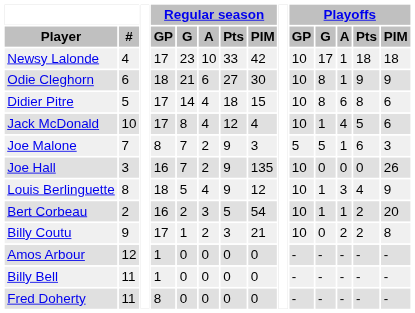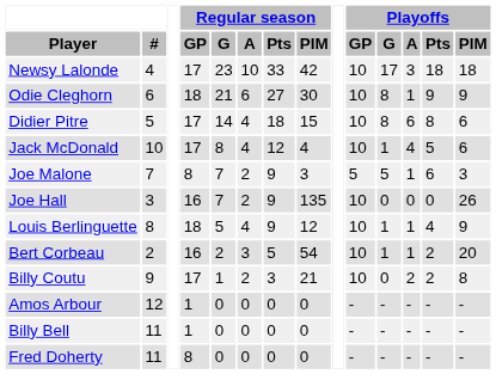 <table BORDER="0" CELLPADDING="3" CELLSPACING="2" ID="Table1">
 <tr ALIGN="center" bgcolor="#c0c0c0">
 <th ALIGN="center" colspan="2" bgcolor="#ffffff"> </th>
 <th ALIGN="center" rowspan="99" bgcolor="#ffffff"> </th>
 <th ALIGN="center" colspan="5"><a href='#'>Regular season</a></th>
 <th ALIGN="center" rowspan="99" bgcolor="#ffffff"> </th>
 <th ALIGN="center" colspan="5"><a href='#'>Playoffs</a></th>
 </tr>
 <tr ALIGN="center" bgcolor="#c0c0c0">
 <th ALIGN="center">Player</th>
 <th ALIGN="center">#</th>
 <th ALIGN="center">GP</th>
 <th ALIGN="center">G</th>
 <th ALIGN="center">A</th>
 <th ALIGN="center">Pts</th>
 <th ALIGN="center">PIM</th>
 <th ALIGN="center">GP</th>
 <th ALIGN="center">G</th>
 <th ALIGN="center">A</th>
 <th ALIGN="center">Pts</th>
 <th ALIGN="center">PIM</th>
 </tr>
 <tr bgcolor="#f0f0f0">
 <td><a href='#'>Newsy Lalonde</a></td>
 <td>4</td>
 <td>17</td>
 <td>23</td>
 <td>10</td>
 <td>33</td>
 <td>42</td>
 <td>10</td>
 <td>17</td>
-<td>1</td>
+<td>3</td>
 <td>18</td>
 <td>18</td>
 </tr>
 <tr bgcolor="#e0e0e0">
 <td><a href='#'>Odie Cleghorn</a></td>
 <td>6</td>
 <td>18</td>
 <td>21</td>
 <td>6</td>
 <td>27</td>
 <td>30</td>
 <td>10</td>
 <td>8</td>
 <td>1</td>
 <td>9</td>
 <td>9</td>
 </tr>
 <tr bgcolor="#f0f0f0">
 <td><a href='#'>Didier Pitre</a></td>
 <td>5</td>
 <td>17</td>
 <td>14</td>
 <td>4</td>
 <td>18</td>
 <td>15</td>
 <td>10</td>
 <td>8</td>
 <td>6</td>
 <td>8</td>
 <td>6</td>
 </tr>
 <tr bgcolor="#e0e0e0">
 <td><a href='#'>Jack McDonald</a></td>
 <td>10</td>
 <td>17</td>
 <td>8</td>
 <td>4</td>
 <td>12</td>
 <td>4</td>
 <td>10</td>
 <td>1</td>
 <td>4</td>
 <td>5</td>
 <td>6</td>
 </tr>
 <tr bgcolor="#f0f0f0">
 <td><a href='#'>Joe Malone</a></td>
 <td>7</td>
 <td>8</td>
 <td>7</td>
 <td>2</td>
 <td>9</td>
 <td>3</td>
 <td>5</td>
 <td>5</td>
 <td>1</td>
 <td>6</td>
 <td>3</td>
 </tr>
 <tr bgcolor="#e0e0e0">
 <td><a href='#'>Joe Hall</a></td>
 <td>3</td>
 <td>16</td>
 <td>7</td>
 <td>2</td>
 <td>9</td>
 <td>135</td>
 <td>10</td>
 <td>0</td>
 <td>0</td>
 <td>0</td>
 <td>26</td>
 </tr>
 <tr bgcolor="#f0f0f0">
 <td><a href='#'>Louis Berlinguette</a></td>
 <td>8</td>
 <td>18</td>
 <td>5</td>
 <td>4</td>
 <td>9</td>
 <td>12</td>
 <td>10</td>
 <td>1</td>
-<td>3</td>
+<td>1</td>
 <td>4</td>
 <td>9</td>
 </tr>
 <tr bgcolor="#e0e0e0">
 <td><a href='#'>Bert Corbeau</a></td>
 <td>2</td>
 <td>16</td>
 <td>2</td>
 <td>3</td>
 <td>5</td>
 <td>54</td>
 <td>10</td>
 <td>1</td>
 <td>1</td>
 <td>2</td>
 <td>20</td>
 </tr>
 <tr bgcolor="#f0f0f0">
 <td><a href='#'>Billy Coutu</a></td>
 <td>9</td>
 <td>17</td>
 <td>1</td>
 <td>2</td>
 <td>3</td>
 <td>21</td>
 <td>10</td>
 <td>0</td>
 <td>2</td>
 <td>2</td>
 <td>8</td>
 </tr>
 <tr bgcolor="#e0e0e0">
 <td><a href='#'>Amos Arbour</a></td>
 <td>12</td>
 <td>1</td>
 <td>0</td>
 <td>0</td>
 <td>0</td>
 <td>0</td>
 <td>-</td>
 <td>-</td>
 <td>-</td>
 <td>-</td>
 <td>-</td>
 </tr>
 <tr bgcolor="#f0f0f0">
 <td><a href='#'>Billy Bell</a></td>
 <td>11</td>
 <td>1</td>
 <td>0</td>
 <td>0</td>
 <td>0</td>
 <td>0</td>
 <td>-</td>
 <td>-</td>
 <td>-</td>
 <td>-</td>
 <td>-</td>
 </tr>
 <tr bgcolor="#e0e0e0">
 <td><a href='#'>Fred Doherty</a></td>
 <td>11</td>
 <td>8</td>
 <td>0</td>
 <td>0</td>
 <td>0</td>
 <td>0</td>
 <td>-</td>
 <td>-</td>
 <td>-</td>
 <td>-</td>
 <td>-</td>
 </tr>
 </table>
